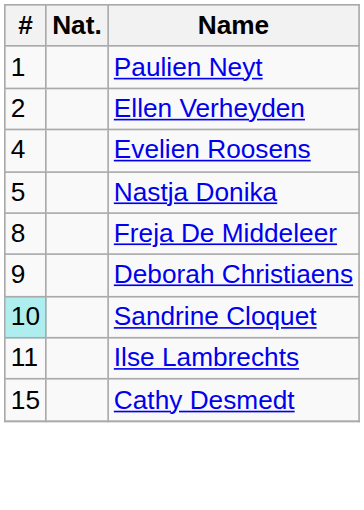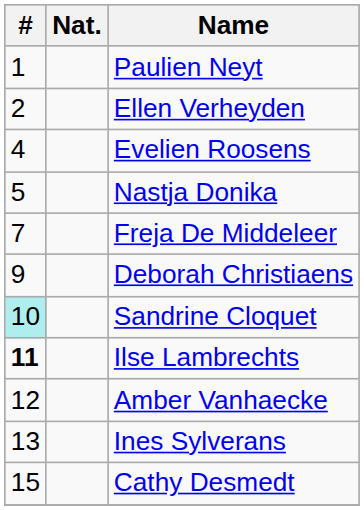 <table class="wikitable">
 <tr>
 <th>#</th>
 <th>Nat.</th>
 <th>Name</th>
 </tr>
 <tr>
 <td>1</td>
 <td></td>
 <td><a href='#'>Paulien Neyt</a></td>
 </tr>
 <tr>
 <td>2</td>
 <td></td>
 <td><a href='#'>Ellen Verheyden</a></td>
 </tr>
 <tr>
 <td>4</td>
 <td></td>
 <td><a href='#'>Evelien Roosens</a></td>
 </tr>
 <tr>
 <td>5</td>
 <td></td>
 <td><a href='#'>Nastja Donika</a></td>
 </tr>
 <tr>
-<td>8</td>
+<td>7</td>
 <td></td>
 <td><a href='#'>Freja De Middeleer</a></td>
 </tr>
 <tr>
 <td>9</td>
 <td></td>
 <td><a href='#'>Deborah Christiaens</a></td>
 </tr>
 <tr>
 <td style="background: paleturquoise;">10</td>
 <td></td>
 <td><a href='#'>Sandrine Cloquet</a></td>
 </tr>
 <tr>
-<td>11</td>
+<td><strong>11</strong></td>
 <td></td>
 <td><a href='#'>Ilse Lambrechts</a></td>
+</tr>
+<tr>
+<td>12</td>
+<td></td>
+<td><a href='#'>Amber Vanhaecke</a></td>
+</tr>
+<tr>
+<td>13</td>
+<td></td>
+<td><a href='#'>Ines Sylverans</a></td>
 </tr>
 <tr>
 <td>15</td>
 <td></td>
 <td><a href='#'>Cathy Desmedt</a></td>
 </tr>
 <tr>
 </tr>
 </table>
